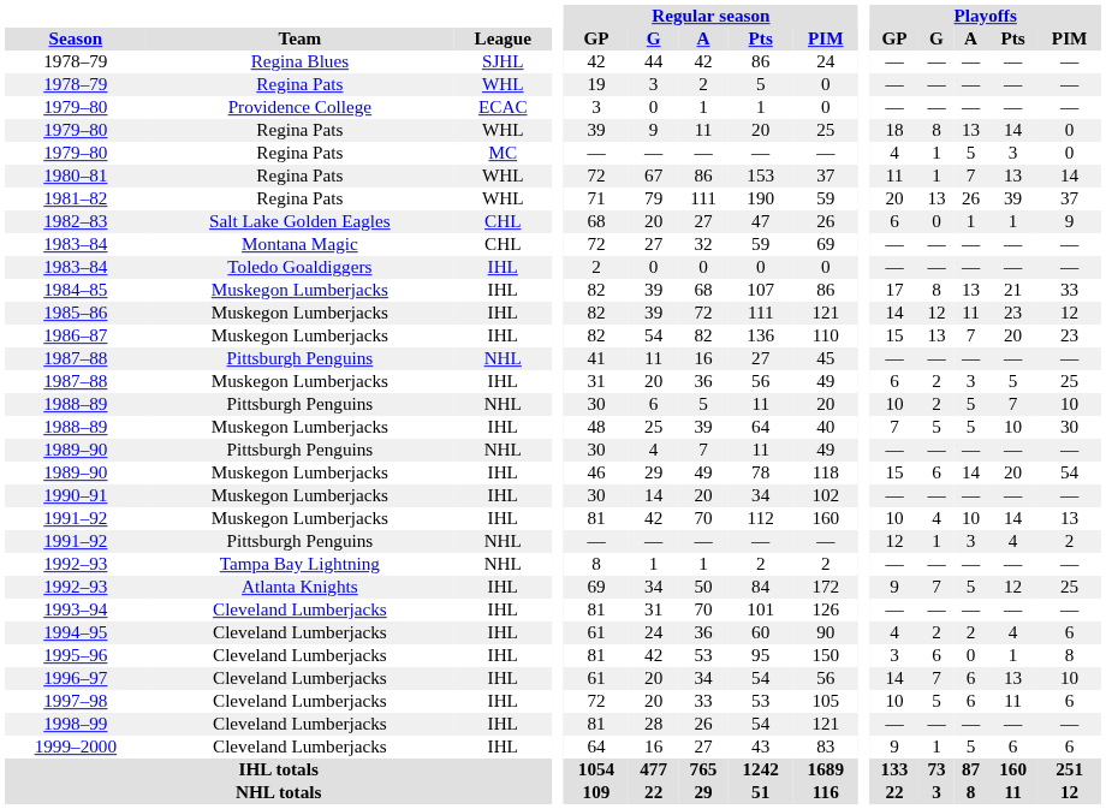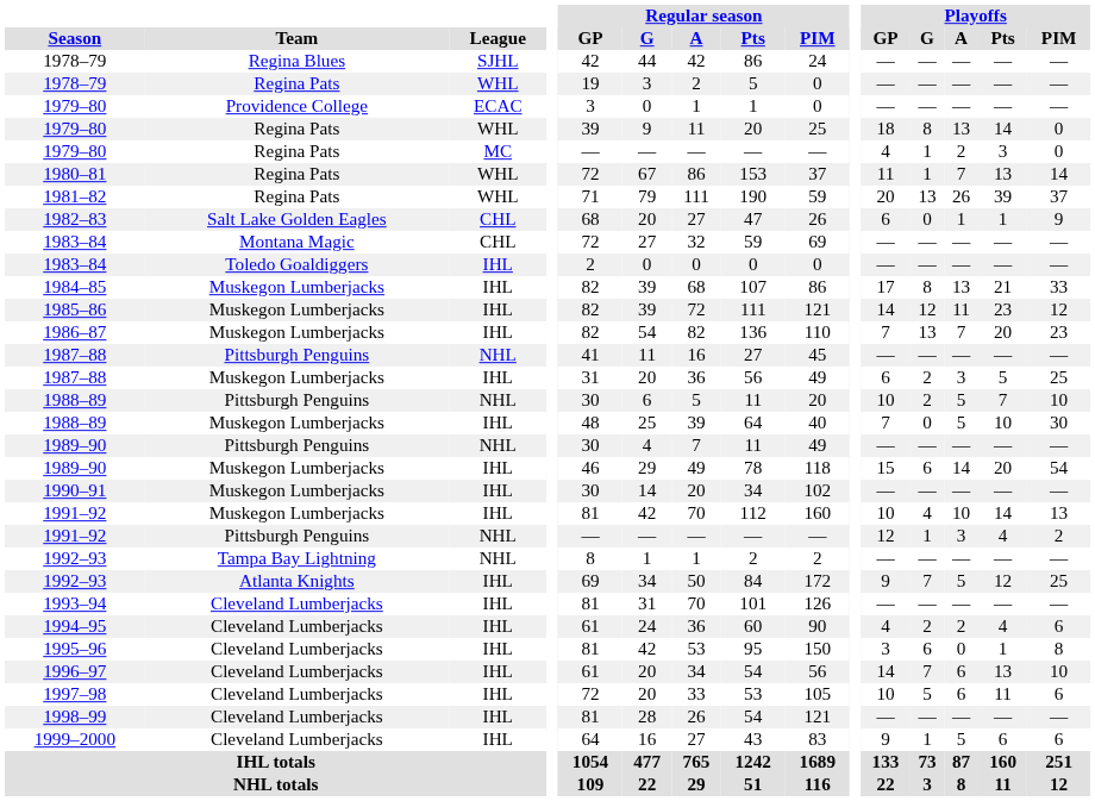 <table border="0" cellpadding="1" cellspacing="0" style="text-align:center; width:60em">
 <tr bgcolor="#e0e0e0">
 <th colspan="3" bgcolor="#ffffff"> </th>
 <th rowspan="99" bgcolor="#ffffff"> </th>
 <th colspan="5"><a href='#'>Regular season</a></th>
 <th rowspan="99" bgcolor="#ffffff"> </th>
 <th colspan="5"><a href='#'>Playoffs</a></th>
 </tr>
 <tr bgcolor="#e0e0e0">
 <th><a href='#'>Season</a></th>
 <th>Team</th>
 <th>League</th>
 <th>GP</th>
 <th><a href='#'>G</a></th>
 <th><a href='#'>A</a></th>
 <th><a href='#'>Pts</a></th>
 <th><a href='#'>PIM</a></th>
 <th>GP</th>
 <th>G</th>
 <th>A</th>
 <th>Pts</th>
 <th>PIM</th>
 </tr>
 <tr>
 <td>1978–79</td>
 <td><a href='#'>Regina Blues</a></td>
 <td><a href='#'>SJHL</a></td>
 <td>42</td>
 <td>44</td>
 <td>42</td>
 <td>86</td>
 <td>24</td>
 <td>—</td>
 <td>—</td>
 <td>—</td>
 <td>—</td>
 <td>—</td>
 </tr>
 <tr bgcolor="#f0f0f0">
 <td><a href='#'>1978–79</a></td>
 <td><a href='#'>Regina Pats</a></td>
 <td><a href='#'>WHL</a></td>
 <td>19</td>
 <td>3</td>
 <td>2</td>
 <td>5</td>
 <td>0</td>
 <td>—</td>
 <td>—</td>
 <td>—</td>
 <td>—</td>
 <td>—</td>
 </tr>
 <tr>
 <td><a href='#'>1979–80</a></td>
 <td><a href='#'>Providence College</a></td>
 <td><a href='#'>ECAC</a></td>
 <td>3</td>
 <td>0</td>
 <td>1</td>
 <td>1</td>
 <td>0</td>
 <td>—</td>
 <td>—</td>
 <td>—</td>
 <td>—</td>
 <td>—</td>
 </tr>
 <tr bgcolor="#f0f0f0">
 <td><a href='#'>1979–80</a></td>
 <td>Regina Pats</td>
 <td>WHL</td>
 <td>39</td>
 <td>9</td>
 <td>11</td>
 <td>20</td>
 <td>25</td>
 <td>18</td>
 <td>8</td>
 <td>13</td>
 <td>14</td>
 <td>0</td>
 </tr>
 <tr>
 <td><a href='#'>1979–80</a></td>
 <td>Regina Pats</td>
 <td><a href='#'>MC</a></td>
 <td>—</td>
 <td>—</td>
 <td>—</td>
 <td>—</td>
 <td>—</td>
 <td>4</td>
 <td>1</td>
-<td>5</td>
+<td>2</td>
 <td>3</td>
 <td>0</td>
 </tr>
 <tr bgcolor="#f0f0f0">
 <td><a href='#'>1980–81</a></td>
 <td>Regina Pats</td>
 <td>WHL</td>
 <td>72</td>
 <td>67</td>
 <td>86</td>
 <td>153</td>
 <td>37</td>
 <td>11</td>
 <td>1</td>
 <td>7</td>
 <td>13</td>
 <td>14</td>
 </tr>
 <tr>
 <td><a href='#'>1981–82</a></td>
 <td>Regina Pats</td>
 <td>WHL</td>
 <td>71</td>
 <td>79</td>
 <td>111</td>
 <td>190</td>
 <td>59</td>
 <td>20</td>
 <td>13</td>
 <td>26</td>
 <td>39</td>
 <td>37</td>
 </tr>
 <tr style="background-color:#f0f0f0;">
 <td><a href='#'>1982–83</a></td>
 <td><a href='#'>Salt Lake Golden Eagles</a></td>
 <td><a href='#'>CHL</a></td>
 <td>68</td>
 <td>20</td>
 <td>27</td>
 <td>47</td>
 <td>26</td>
 <td>6</td>
 <td>0</td>
 <td>1</td>
 <td>1</td>
 <td>9</td>
 </tr>
 <tr>
 <td><a href='#'>1983–84</a></td>
 <td><a href='#'>Montana Magic</a></td>
 <td>CHL</td>
 <td>72</td>
 <td>27</td>
 <td>32</td>
 <td>59</td>
 <td>69</td>
 <td>—</td>
 <td>—</td>
 <td>—</td>
 <td>—</td>
 <td>—</td>
 </tr>
 <tr style="background-color:#f0f0f0;">
 <td><a href='#'>1983–84</a></td>
 <td><a href='#'>Toledo Goaldiggers</a></td>
 <td><a href='#'>IHL</a></td>
 <td>2</td>
 <td>0</td>
 <td>0</td>
 <td>0</td>
 <td>0</td>
 <td>—</td>
 <td>—</td>
 <td>—</td>
 <td>—</td>
 <td>—</td>
 </tr>
 <tr>
 <td><a href='#'>1984–85</a></td>
 <td><a href='#'>Muskegon Lumberjacks</a></td>
 <td>IHL</td>
 <td>82</td>
 <td>39</td>
 <td>68</td>
 <td>107</td>
 <td>86</td>
 <td>17</td>
 <td>8</td>
 <td>13</td>
 <td>21</td>
 <td>33</td>
 </tr>
 <tr style="background-color:#f0f0f0;">
 <td><a href='#'>1985–86</a></td>
 <td>Muskegon Lumberjacks</td>
 <td>IHL</td>
 <td>82</td>
 <td>39</td>
 <td>72</td>
 <td>111</td>
 <td>121</td>
 <td>14</td>
 <td>12</td>
 <td>11</td>
 <td>23</td>
 <td>12</td>
 </tr>
 <tr>
 <td><a href='#'>1986–87</a></td>
 <td>Muskegon Lumberjacks</td>
 <td>IHL</td>
 <td>82</td>
 <td>54</td>
 <td>82</td>
 <td>136</td>
 <td>110</td>
-<td>15</td>
+<td>7</td>
 <td>13</td>
 <td>7</td>
 <td>20</td>
 <td>23</td>
 </tr>
 <tr style="background-color:#f0f0f0;">
 <td><a href='#'>1987–88</a></td>
 <td><a href='#'>Pittsburgh Penguins</a></td>
 <td><a href='#'>NHL</a></td>
 <td>41</td>
 <td>11</td>
 <td>16</td>
 <td>27</td>
 <td>45</td>
 <td>—</td>
 <td>—</td>
 <td>—</td>
 <td>—</td>
 <td>—</td>
 </tr>
 <tr>
 <td><a href='#'>1987–88</a></td>
 <td>Muskegon Lumberjacks</td>
 <td>IHL</td>
 <td>31</td>
 <td>20</td>
 <td>36</td>
 <td>56</td>
 <td>49</td>
 <td>6</td>
 <td>2</td>
 <td>3</td>
 <td>5</td>
 <td>25</td>
 </tr>
 <tr style="background-color:#f0f0f0;">
 <td><a href='#'>1988–89</a></td>
 <td>Pittsburgh Penguins</td>
 <td>NHL</td>
 <td>30</td>
 <td>6</td>
 <td>5</td>
 <td>11</td>
 <td>20</td>
 <td>10</td>
 <td>2</td>
 <td>5</td>
 <td>7</td>
 <td>10</td>
 </tr>
 <tr>
 <td><a href='#'>1988–89</a></td>
 <td>Muskegon Lumberjacks</td>
 <td>IHL</td>
 <td>48</td>
 <td>25</td>
 <td>39</td>
 <td>64</td>
 <td>40</td>
 <td>7</td>
-<td>5</td>
+<td>0</td>
 <td>5</td>
 <td>10</td>
 <td>30</td>
 </tr>
 <tr style="background-color:#f0f0f0;">
 <td><a href='#'>1989–90</a></td>
 <td>Pittsburgh Penguins</td>
 <td>NHL</td>
 <td>30</td>
 <td>4</td>
 <td>7</td>
 <td>11</td>
 <td>49</td>
 <td>—</td>
 <td>—</td>
 <td>—</td>
 <td>—</td>
 <td>—</td>
 </tr>
 <tr>
 <td><a href='#'>1989–90</a></td>
 <td>Muskegon Lumberjacks</td>
 <td>IHL</td>
 <td>46</td>
 <td>29</td>
 <td>49</td>
 <td>78</td>
 <td>118</td>
 <td>15</td>
 <td>6</td>
 <td>14</td>
 <td>20</td>
 <td>54</td>
 </tr>
 <tr style="background-color:#f0f0f0;">
 <td><a href='#'>1990–91</a></td>
 <td>Muskegon Lumberjacks</td>
 <td>IHL</td>
 <td>30</td>
 <td>14</td>
 <td>20</td>
 <td>34</td>
 <td>102</td>
 <td>—</td>
 <td>—</td>
 <td>—</td>
 <td>—</td>
 <td>—</td>
 </tr>
 <tr>
 <td><a href='#'>1991–92</a></td>
 <td>Muskegon Lumberjacks</td>
 <td>IHL</td>
 <td>81</td>
 <td>42</td>
 <td>70</td>
 <td>112</td>
 <td>160</td>
 <td>10</td>
 <td>4</td>
 <td>10</td>
 <td>14</td>
 <td>13</td>
 </tr>
 <tr style="background-color:#f0f0f0;">
 <td><a href='#'>1991–92</a></td>
 <td>Pittsburgh Penguins</td>
 <td>NHL</td>
 <td>—</td>
 <td>—</td>
 <td>—</td>
 <td>—</td>
 <td>—</td>
 <td>12</td>
 <td>1</td>
 <td>3</td>
 <td>4</td>
 <td>2</td>
 </tr>
 <tr>
 <td><a href='#'>1992–93</a></td>
 <td><a href='#'>Tampa Bay Lightning</a></td>
 <td>NHL</td>
 <td>8</td>
 <td>1</td>
 <td>1</td>
 <td>2</td>
 <td>2</td>
 <td>—</td>
 <td>—</td>
 <td>—</td>
 <td>—</td>
 <td>—</td>
 </tr>
 <tr style="background-color:#f0f0f0;">
 <td><a href='#'>1992–93</a></td>
 <td><a href='#'>Atlanta Knights</a></td>
 <td>IHL</td>
 <td>69</td>
 <td>34</td>
 <td>50</td>
 <td>84</td>
 <td>172</td>
 <td>9</td>
 <td>7</td>
 <td>5</td>
 <td>12</td>
 <td>25</td>
 </tr>
 <tr>
 <td><a href='#'>1993–94</a></td>
 <td><a href='#'>Cleveland Lumberjacks</a></td>
 <td>IHL</td>
 <td>81</td>
 <td>31</td>
 <td>70</td>
 <td>101</td>
 <td>126</td>
 <td>—</td>
 <td>—</td>
 <td>—</td>
 <td>—</td>
 <td>—</td>
 </tr>
 <tr style="background-color:#f0f0f0;">
 <td><a href='#'>1994–95</a></td>
 <td>Cleveland Lumberjacks</td>
 <td>IHL</td>
 <td>61</td>
 <td>24</td>
 <td>36</td>
 <td>60</td>
 <td>90</td>
 <td>4</td>
 <td>2</td>
 <td>2</td>
 <td>4</td>
 <td>6</td>
 </tr>
 <tr>
 <td><a href='#'>1995–96</a></td>
 <td>Cleveland Lumberjacks</td>
 <td>IHL</td>
 <td>81</td>
 <td>42</td>
 <td>53</td>
 <td>95</td>
 <td>150</td>
 <td>3</td>
 <td>6</td>
 <td>0</td>
 <td>1</td>
 <td>8</td>
 </tr>
 <tr style="background-color:#f0f0f0;">
 <td><a href='#'>1996–97</a></td>
 <td>Cleveland Lumberjacks</td>
 <td>IHL</td>
 <td>61</td>
 <td>20</td>
 <td>34</td>
 <td>54</td>
 <td>56</td>
 <td>14</td>
 <td>7</td>
 <td>6</td>
 <td>13</td>
 <td>10</td>
 </tr>
 <tr>
 <td><a href='#'>1997–98</a></td>
 <td>Cleveland Lumberjacks</td>
 <td>IHL</td>
 <td>72</td>
 <td>20</td>
 <td>33</td>
 <td>53</td>
 <td>105</td>
 <td>10</td>
 <td>5</td>
 <td>6</td>
 <td>11</td>
 <td>6</td>
 </tr>
 <tr style="background-color:#f0f0f0;">
 <td><a href='#'>1998–99</a></td>
 <td>Cleveland Lumberjacks</td>
 <td>IHL</td>
 <td>81</td>
 <td>28</td>
 <td>26</td>
 <td>54</td>
 <td>121</td>
 <td>—</td>
 <td>—</td>
 <td>—</td>
 <td>—</td>
 <td>—</td>
 </tr>
 <tr>
 <td><a href='#'>1999–2000</a></td>
 <td>Cleveland Lumberjacks</td>
 <td>IHL</td>
 <td>64</td>
 <td>16</td>
 <td>27</td>
 <td>43</td>
 <td>83</td>
 <td>9</td>
 <td>1</td>
 <td>5</td>
 <td>6</td>
 <td>6</td>
 </tr>
 <tr bgcolor="#e0e0e0">
 <th colspan="3">IHL totals</th>
 <th>1054</th>
 <th>477</th>
 <th>765</th>
 <th>1242</th>
 <th>1689</th>
 <th>133</th>
 <th>73</th>
 <th>87</th>
 <th>160</th>
 <th>251</th>
 </tr>
 <tr bgcolor="#e0e0e0">
 <th colspan="3">NHL totals</th>
 <th>109</th>
 <th>22</th>
 <th>29</th>
 <th>51</th>
 <th>116</th>
 <th>22</th>
 <th>3</th>
 <th>8</th>
 <th>11</th>
 <th>12</th>
 </tr>
 </table>
